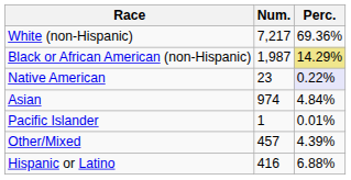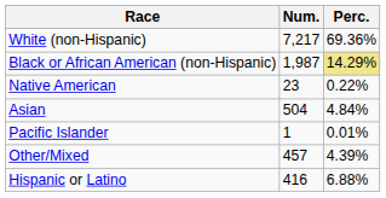 <table class="wikitable">
 <tr>
 <th>Race</th>
 <th>Num.</th>
 <th>Perc.</th>
 </tr>
 <tr>
 <td><a href='#'>White</a> (non-Hispanic)</td>
 <td>7,217</td>
 <td>69.36%</td>
 </tr>
 <tr>
 <td><a href='#'>Black or African American</a> (non-Hispanic)</td>
 <td>1,987</td>
 <td style="background: khaki;">14.29%</td>
 </tr>
 <tr>
 <td><a href='#'>Native American</a></td>
 <td>23</td>
-<td style="background: lavender;">0.22%</td>
+<td>0.22%</td>
 </tr>
 <tr>
 <td><a href='#'>Asian</a></td>
-<td>974</td>
+<td>504</td>
 <td>4.84%</td>
 </tr>
 <tr>
 <td><a href='#'>Pacific Islander</a></td>
 <td>1</td>
 <td>0.01%</td>
 </tr>
 <tr>
 <td><a href='#'>Other/Mixed</a></td>
 <td>457</td>
 <td>4.39%</td>
 </tr>
 <tr>
 <td><a href='#'>Hispanic</a> or <a href='#'>Latino</a></td>
 <td>416</td>
 <td>6.88%</td>
 </tr>
 </table>
